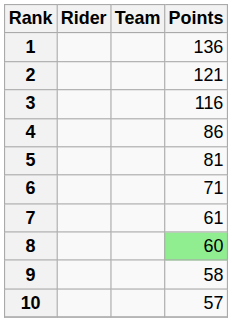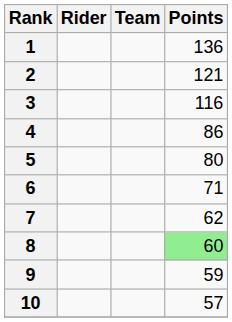 <table class="wikitable">
 <tr>
 <th scope="col">Rank</th>
 <th scope="col">Rider</th>
 <th scope="col">Team</th>
 <th scope="col">Points</th>
 </tr>
 <tr>
 <th scope="row">1</th>
 <td> </td>
 <td></td>
 <td align="right">136</td>
 </tr>
 <tr>
 <th scope="row">2</th>
 <td></td>
 <td></td>
 <td align="right">121</td>
 </tr>
 <tr>
 <th scope="row">3</th>
 <td></td>
 <td></td>
 <td align="right">116</td>
 </tr>
 <tr>
 <th scope="row">4</th>
 <td></td>
 <td></td>
 <td align="right">86</td>
 </tr>
 <tr>
 <th scope="row">5</th>
 <td> </td>
 <td></td>
-<td align="right">81</td>
+<td align="right">80</td>
 </tr>
 <tr>
 <th scope="row">6</th>
 <td></td>
 <td></td>
 <td align="right">71</td>
 </tr>
 <tr>
 <th scope="row">7</th>
 <td></td>
 <td></td>
-<td align="right">61</td>
+<td align="right">62</td>
 </tr>
 <tr>
 <th scope="row">8</th>
 <td></td>
 <td></td>
 <td align="right" style="background: lightgreen;">60</td>
 </tr>
 <tr>
 <th scope="row">9</th>
 <td></td>
 <td></td>
-<td align="right">58</td>
+<td align="right">59</td>
 </tr>
 <tr>
 <th scope="row">10</th>
 <td></td>
 <td></td>
 <td align="right">57</td>
 </tr>
 <tr>
 </tr>
 </table>
